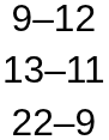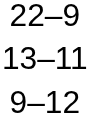 <table style="text-align:center">
 <tr>
 <th width=200></th>
 <th width=100></th>
 <th width=200></th>
 </tr>
 <tr>
-<td align=right></td>
-<td>9–12</td>
-<td align=left><strong></strong></td>
+<td align=right><strong></strong></td>
+<td>22–9</td>
+<td align=left></td>
 </tr>
 <tr>
 <td align=right><strong></strong></td>
 <td>13–11</td>
 <td align=left></td>
 </tr>
 <tr>
-<td align=right><strong></strong></td>
-<td>22–9</td>
-<td align=left></td>
+<td align=right></td>
+<td>9–12</td>
+<td align=left><strong></strong></td>
 </tr>
 </table>
